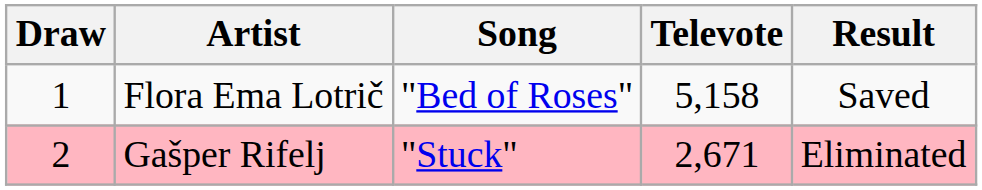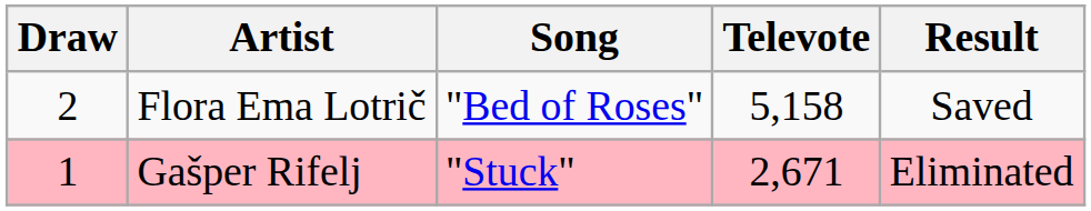 <table class="sortable wikitable" style="margin: 1em auto 1em auto; text-align:center;">
 <tr>
 <th>Draw</th>
 <th>Artist</th>
 <th>Song </th>
 <th>Televote</th>
 <th>Result</th>
 </tr>
 <tr>
-<td>1</td>
+<td>2</td>
 <td align="left">Flora Ema Lotrič</td>
 <td align="left">"<a href='#'>Bed of Roses</a>" </td>
 <td>5,158</td>
 <td>Saved</td>
 </tr>
 <tr style="background:lightpink;">
-<td>2</td>
+<td>1</td>
 <td align="left">Gašper Rifelj</td>
 <td align="left">"<a href='#'>Stuck</a>" </td>
 <td>2,671</td>
 <td>Eliminated</td>
 </tr>
 </table>
